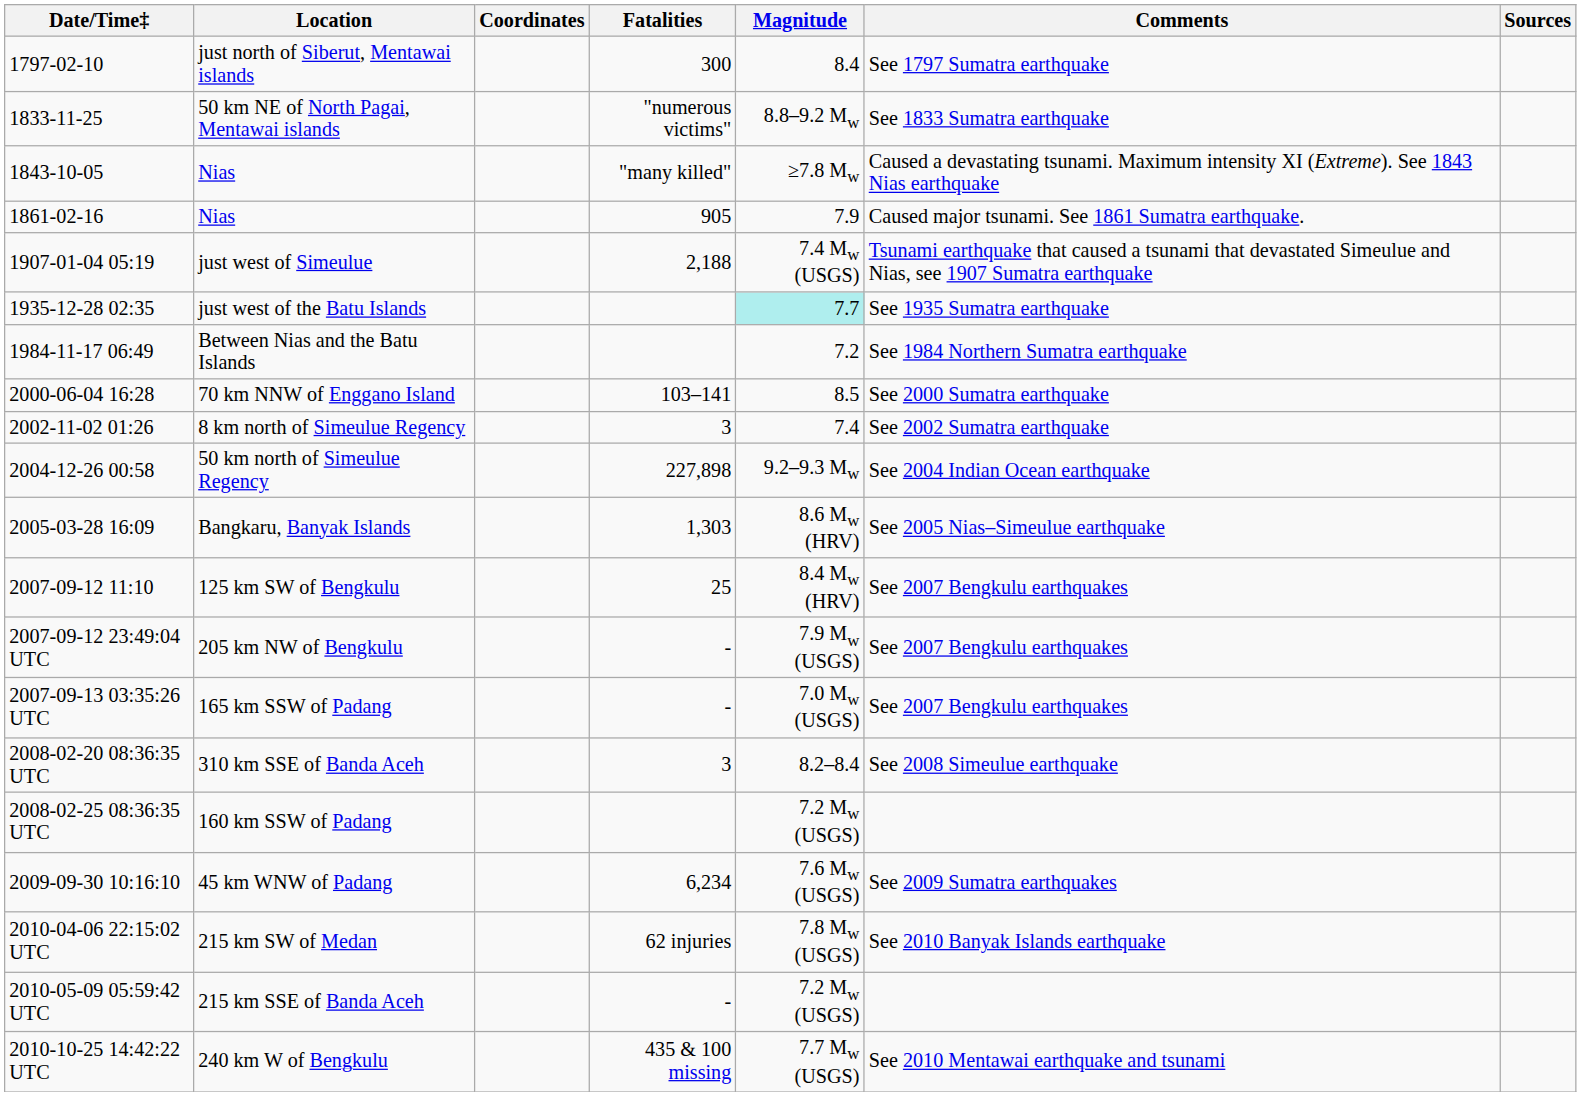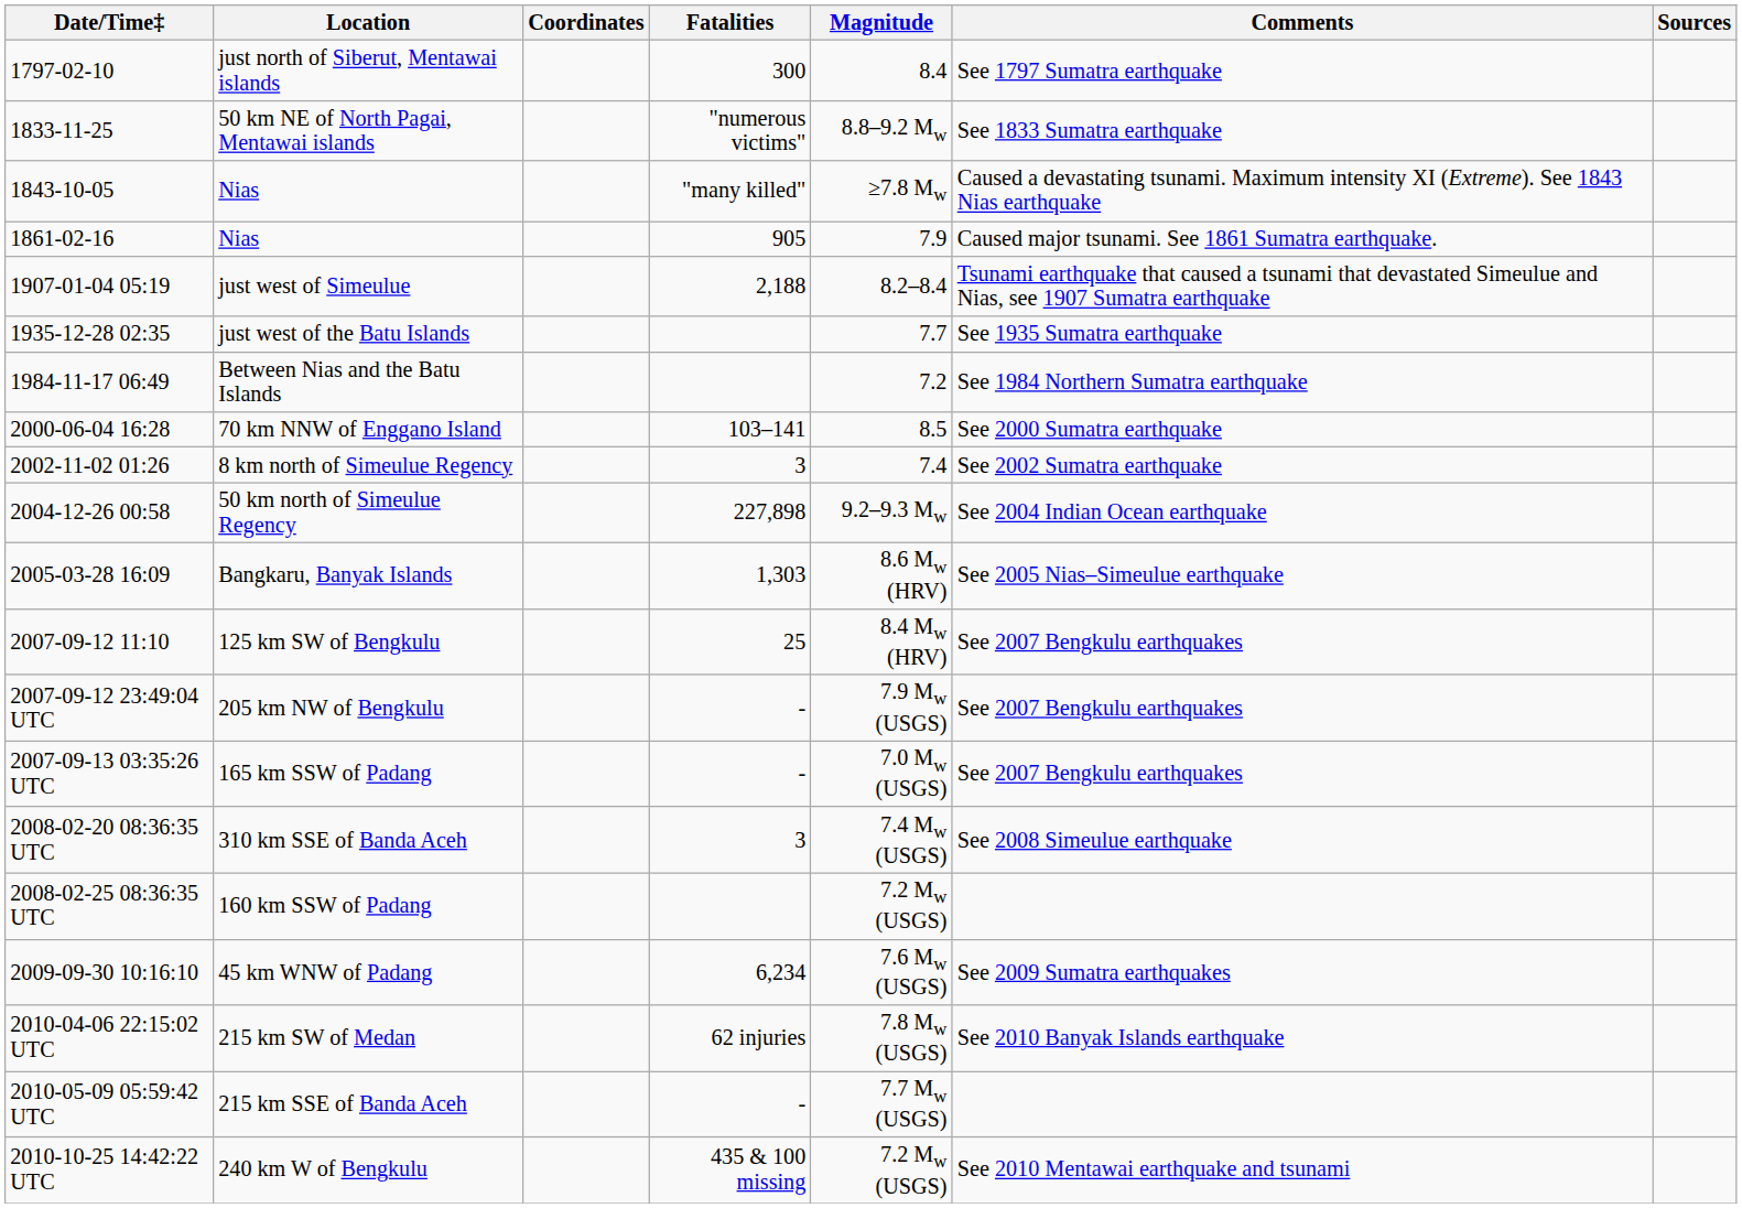 <table class="wikitable sortable">
 <tr style="background:#ececec;">
 <th>Date/Time‡</th>
 <th>Location</th>
 <th>Coordinates</th>
 <th>Fatalities</th>
 <th><a href='#'>Magnitude</a></th>
 <th>Comments</th>
 <th>Sources</th>
 </tr>
 <tr>
 <td>1797-02-10</td>
 <td>just north of <a href='#'>Siberut</a>, <a href='#'>Mentawai islands</a></td>
 <td></td>
 <td style="text-align:right;">300</td>
 <td style="text-align:right;">8.4</td>
 <td>See <a href='#'>1797 Sumatra earthquake</a></td>
 <td style="text-align:right;"></td>
 </tr>
 <tr>
 <td>1833-11-25</td>
 <td>50 km NE of <a href='#'>North Pagai</a>, <a href='#'>Mentawai islands</a></td>
 <td></td>
 <td style="text-align:right;">"numerous victims"</td>
 <td style="text-align:right;">8.8–9.2 M<sub>w</sub></td>
 <td>See <a href='#'>1833 Sumatra earthquake</a></td>
 <td style="text-align:right;"></td>
 </tr>
 <tr>
 <td>1843-10-05</td>
 <td><a href='#'>Nias</a></td>
 <td></td>
 <td style="text-align:right;">"many killed"</td>
 <td style="text-align:right;">≥7.8 M<sub>w</sub></td>
 <td>Caused a devastating tsunami. Maximum intensity XI (<em>Extreme</em>). See <a href='#'>1843 Nias earthquake</a></td>
 <td style="text-align:right;"></td>
 </tr>
 <tr>
 <td>1861-02-16</td>
 <td><a href='#'>Nias</a></td>
 <td></td>
 <td style="text-align:right;">905</td>
 <td style="text-align:right;">7.9</td>
 <td>Caused major tsunami. See <a href='#'>1861 Sumatra earthquake</a>.</td>
 <td style="text-align:right;"></td>
 </tr>
 <tr>
 <td>1907-01-04 05:19</td>
 <td>just west of <a href='#'>Simeulue</a></td>
 <td></td>
 <td style="text-align:right;">2,188</td>
-<td style="text-align:right;">7.4 M<sub>w</sub> (USGS)</td>
+<td style="text-align:right;">8.2–8.4</td>
 <td><a href='#'>Tsunami earthquake</a> that caused a tsunami that devastated Simeulue and Nias, see <a href='#'>1907 Sumatra earthquake</a></td>
 <td style="text-align:right;"></td>
 </tr>
 <tr>
 <td>1935-12-28 02:35</td>
 <td>just west of the <a href='#'>Batu Islands</a></td>
 <td></td>
 <td></td>
-<td style="background: paleturquoise; text-align:right;">7.7</td>
+<td style="text-align:right;">7.7</td>
 <td>See <a href='#'>1935 Sumatra earthquake</a></td>
 <td style="text-align:right;"></td>
 </tr>
 <tr>
 <td>1984-11-17 06:49</td>
 <td>Between Nias and the Batu Islands</td>
 <td></td>
 <td></td>
 <td style="text-align:right;">7.2</td>
 <td>See <a href='#'>1984 Northern Sumatra earthquake</a></td>
 <td style="text-align:right;"></td>
 </tr>
 <tr>
 <td>2000-06-04 16:28</td>
 <td>70 km NNW of <a href='#'>Enggano Island</a></td>
 <td></td>
 <td style="text-align:right;">103–141</td>
 <td style="text-align:right;">8.5</td>
 <td>See <a href='#'>2000 Sumatra earthquake</a></td>
 <td style="text-align:right;"></td>
 </tr>
 <tr>
 <td>2002-11-02 01:26</td>
 <td>8 km north of <a href='#'>Simeulue Regency</a></td>
 <td></td>
 <td style="text-align:right;">3</td>
 <td style="text-align:right;">7.4</td>
 <td>See <a href='#'>2002 Sumatra earthquake</a></td>
 <td style="text-align:right;"></td>
 </tr>
 <tr>
 <td>2004-12-26 00:58</td>
 <td>50 km north of <a href='#'>Simeulue Regency</a></td>
 <td></td>
 <td style="text-align:right;">227,898</td>
 <td style="text-align:right;">9.2–9.3 M<sub>w</sub></td>
 <td>See <a href='#'>2004 Indian Ocean earthquake</a></td>
 <td></td>
 </tr>
 <tr>
 <td>2005-03-28 16:09</td>
 <td>Bangkaru, <a href='#'>Banyak Islands</a></td>
 <td></td>
 <td style="text-align:right;">1,303</td>
 <td style="text-align:right;">8.6 M<sub>w</sub> (HRV)</td>
 <td>See <a href='#'>2005 Nias–Simeulue earthquake</a></td>
 <td></td>
 </tr>
 <tr>
 <td>2007-09-12 11:10</td>
 <td>125 km SW of <a href='#'>Bengkulu</a></td>
 <td></td>
 <td style="text-align:right;">25</td>
 <td style="text-align:right;">8.4 M<sub>w</sub> (HRV)</td>
 <td>See <a href='#'>2007 Bengkulu earthquakes</a></td>
 <td></td>
 </tr>
 <tr>
 <td>2007-09-12 23:49:04 UTC</td>
 <td>205 km NW of <a href='#'>Bengkulu</a></td>
 <td></td>
 <td style="text-align:right;">-</td>
 <td style="text-align:right;">7.9 M<sub>w</sub> (USGS)</td>
 <td>See <a href='#'>2007 Bengkulu earthquakes</a></td>
 <td></td>
 </tr>
 <tr>
 <td>2007-09-13 03:35:26 UTC</td>
 <td>165 km SSW of <a href='#'>Padang</a></td>
 <td></td>
 <td style="text-align:right;">-</td>
 <td style="text-align:right;">7.0 M<sub>w</sub> (USGS)</td>
 <td>See <a href='#'>2007 Bengkulu earthquakes</a></td>
 <td></td>
 </tr>
 <tr>
 <td>2008-02-20 08:36:35 UTC</td>
 <td>310 km SSE of <a href='#'>Banda Aceh</a></td>
 <td></td>
 <td style="text-align:right;">3</td>
-<td style="text-align:right;">8.2–8.4</td>
+<td style="text-align:right;">7.4 M<sub>w</sub> (USGS)</td>
 <td>See <a href='#'>2008 Simeulue earthquake</a></td>
 <td></td>
 </tr>
 <tr>
 <td>2008-02-25 08:36:35 UTC</td>
 <td>160 km SSW of <a href='#'>Padang</a></td>
 <td></td>
 <td style="text-align:right;"></td>
 <td style="text-align:right;">7.2 M<sub>w</sub> (USGS)</td>
 <td></td>
 <td></td>
 </tr>
 <tr>
 <td>2009-09-30 10:16:10</td>
 <td>45 km WNW of <a href='#'>Padang</a></td>
 <td></td>
 <td style="text-align:right;">6,234</td>
 <td style="text-align:right;">7.6 M<sub>w</sub> (USGS)</td>
 <td>See <a href='#'>2009 Sumatra earthquakes</a></td>
 <td></td>
 </tr>
 <tr>
 <td>2010-04-06 22:15:02 UTC</td>
 <td>215 km SW of <a href='#'>Medan</a></td>
 <td></td>
 <td style="text-align:right;">62 injuries</td>
 <td style="text-align:right;">7.8 M<sub>w</sub> (USGS)</td>
 <td>See <a href='#'>2010 Banyak Islands earthquake</a></td>
 <td></td>
 </tr>
 <tr>
 <td>2010-05-09 05:59:42 UTC</td>
 <td>215 km SSE of <a href='#'>Banda Aceh</a></td>
 <td></td>
 <td style="text-align:right;">-</td>
-<td style="text-align:right;">7.2 M<sub>w</sub> (USGS)</td>
+<td style="text-align:right;">7.7 M<sub>w</sub> (USGS)</td>
 <td></td>
 <td></td>
 </tr>
 <tr>
 <td>2010-10-25 14:42:22 UTC</td>
 <td>240 km W of <a href='#'>Bengkulu</a></td>
 <td></td>
 <td style="text-align:right;">435 & 100 <a href='#'>missing</a></td>
-<td style="text-align:right;">7.7 M<sub>w</sub> (USGS)</td>
+<td style="text-align:right;">7.2 M<sub>w</sub> (USGS)</td>
 <td>See <a href='#'>2010 Mentawai earthquake and tsunami</a></td>
 <td></td>
 </tr>
 </table>
